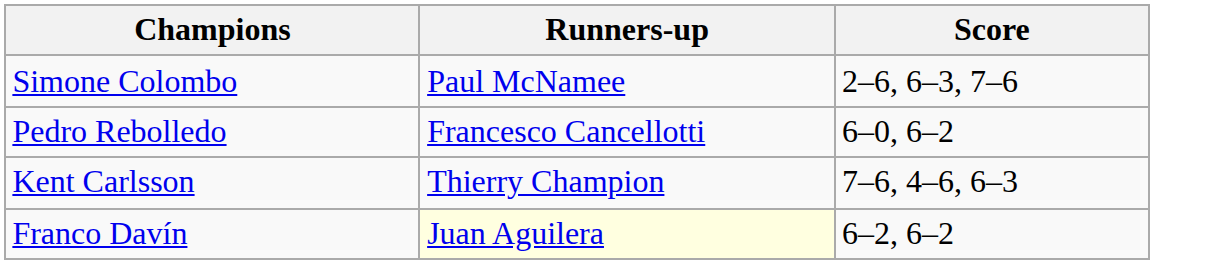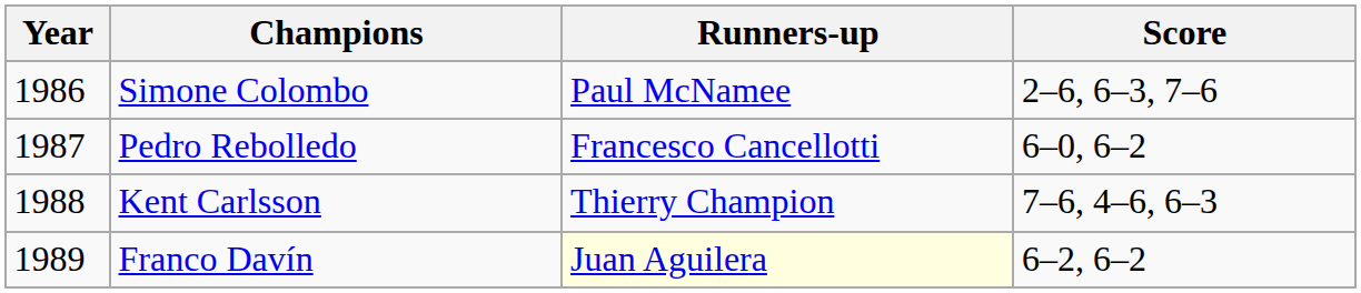 <table class="wikitable">
 <tr>
+<th style="width:40px">Year</th>
 <th style="width:200px">Champions</th>
 <th style="width:200px">Runners-up</th>
 <th style="width:150px" class="unsortable">Score</th>
 </tr>
 <tr>
+<td>1986</td>
 <td> <a href='#'>Simone Colombo</a></td>
 <td> <a href='#'>Paul McNamee</a></td>
 <td>2–6, 6–3, 7–6</td>
 </tr>
 <tr>
+<td>1987</td>
 <td> <a href='#'>Pedro Rebolledo</a></td>
 <td> <a href='#'>Francesco Cancellotti</a></td>
 <td>6–0, 6–2</td>
 </tr>
 <tr>
+<td>1988</td>
 <td> <a href='#'>Kent Carlsson</a></td>
 <td> <a href='#'>Thierry Champion</a></td>
 <td>7–6, 4–6, 6–3</td>
 </tr>
 <tr>
+<td>1989</td>
 <td> <a href='#'>Franco Davín</a></td>
 <td style="background: lightyellow;"> <a href='#'>Juan Aguilera</a></td>
 <td>6–2, 6–2</td>
 </tr>
 </table>
